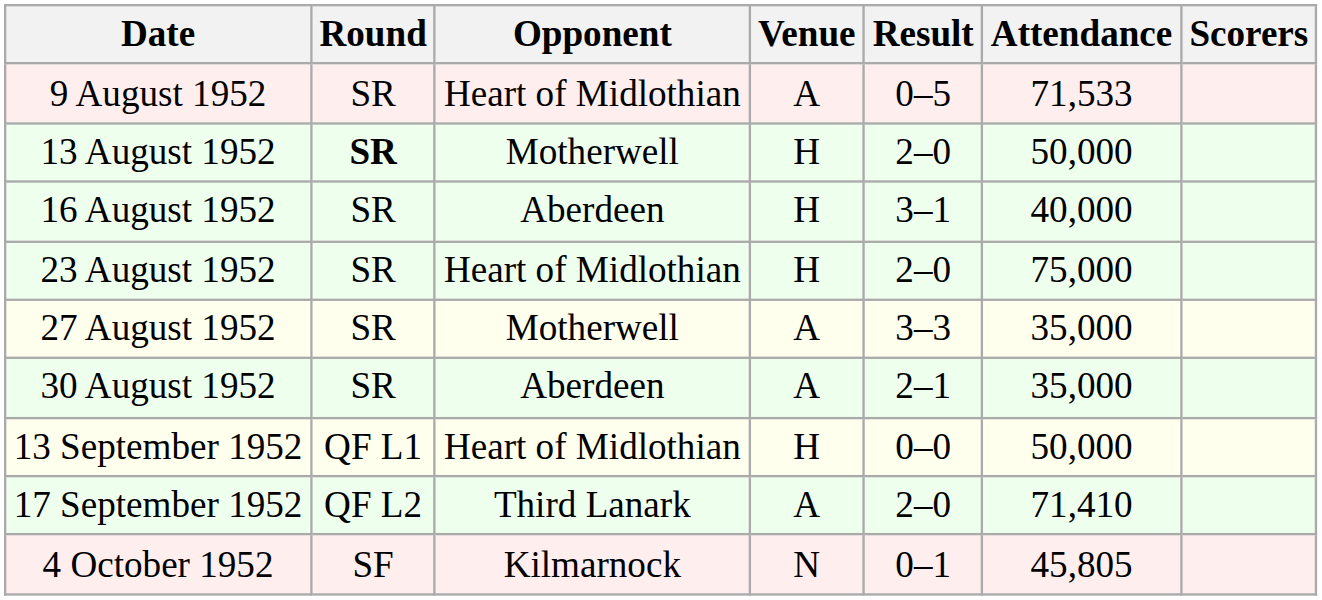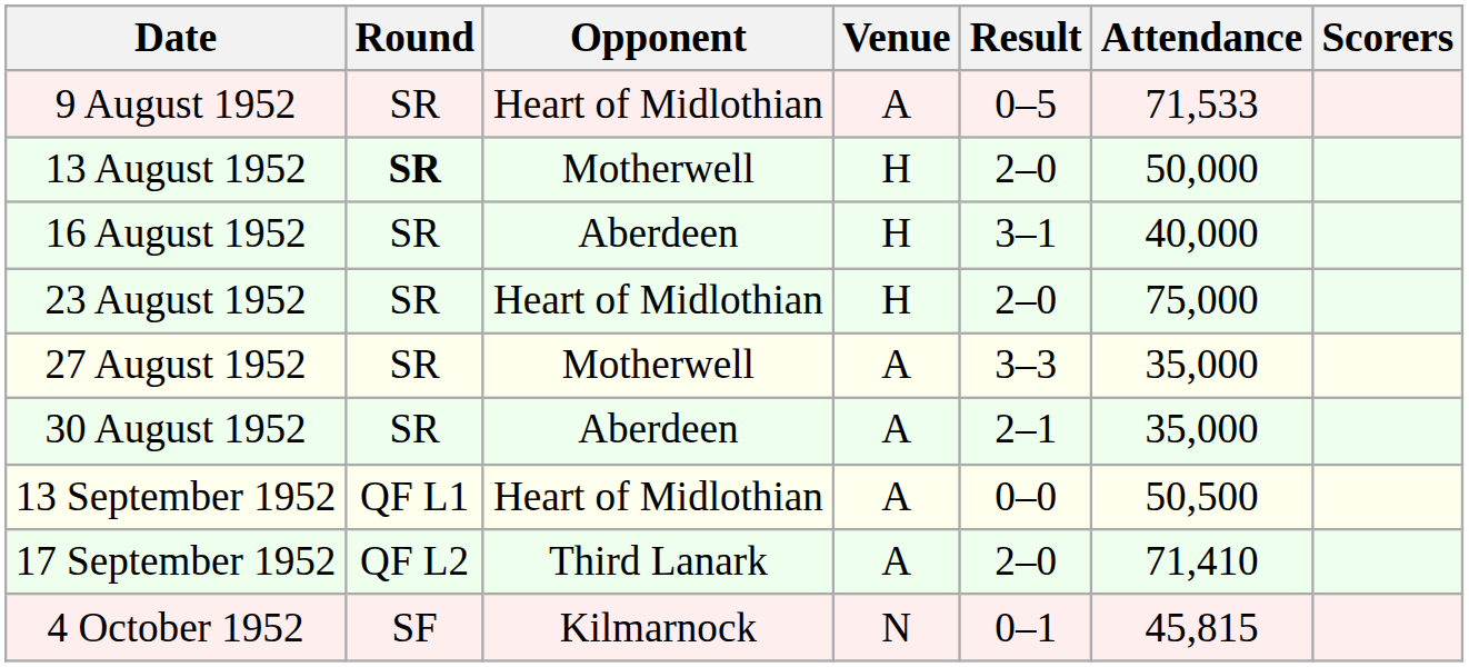 <table class="wikitable sortable" style="font-size:100%; text-align:center">
 <tr>
 <th>Date</th>
 <th>Round</th>
 <th>Opponent</th>
 <th>Venue</th>
 <th>Result</th>
 <th>Attendance</th>
 <th>Scorers</th>
 </tr>
 <tr bgcolor = "#FFEEEE">
 <td>9 August 1952</td>
 <td>SR</td>
 <td>Heart of Midlothian</td>
 <td>A</td>
 <td>0–5</td>
 <td>71,533</td>
 <td></td>
 </tr>
 <tr bgcolor = "#EEFFEE">
 <td>13 August 1952</td>
 <td><strong>SR</strong></td>
 <td>Motherwell</td>
 <td>H</td>
 <td>2–0</td>
 <td>50,000</td>
 <td></td>
 </tr>
 <tr bgcolor = "#EEFFEE">
 <td>16 August 1952</td>
 <td>SR</td>
 <td>Aberdeen</td>
 <td>H</td>
 <td>3–1</td>
 <td>40,000</td>
 <td></td>
 </tr>
 <tr bgcolor = "#EEFFEE">
 <td>23 August 1952</td>
 <td>SR</td>
 <td>Heart of Midlothian</td>
 <td>H</td>
 <td>2–0</td>
 <td>75,000</td>
 <td></td>
 </tr>
 <tr bgcolor = "#FFFFEE">
 <td>27 August 1952</td>
 <td>SR</td>
 <td>Motherwell</td>
 <td>A</td>
 <td>3–3</td>
 <td>35,000</td>
 <td></td>
 </tr>
 <tr bgcolor = "#EEFFEE">
 <td>30 August 1952</td>
 <td>SR</td>
 <td>Aberdeen</td>
 <td>A</td>
 <td>2–1</td>
 <td>35,000</td>
 <td></td>
 </tr>
 <tr bgcolor = "#FFFFEE">
 <td>13 September 1952</td>
 <td>QF L1</td>
 <td>Heart of Midlothian</td>
-<td>H</td>
+<td>A</td>
 <td>0–0</td>
-<td>50,000</td>
+<td>50,500</td>
 <td></td>
 </tr>
 <tr bgcolor = "#EEFFEE">
 <td>17 September 1952</td>
 <td>QF L2</td>
 <td>Third Lanark</td>
 <td>A</td>
 <td>2–0</td>
 <td>71,410</td>
 <td></td>
 </tr>
 <tr bgcolor = "#FFEEEE">
 <td>4 October 1952</td>
 <td>SF</td>
 <td>Kilmarnock</td>
 <td>N</td>
 <td>0–1</td>
-<td>45,805</td>
+<td>45,815</td>
 <td></td>
 </tr>
 </table>
